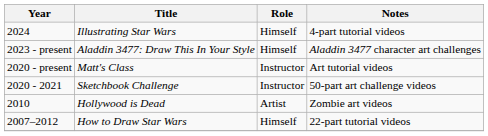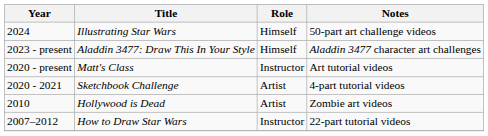 <table class="wikitable sortable">
 <tr>
 <th>Year</th>
 <th>Title</th>
 <th>Role</th>
 <th>Notes</th>
 </tr>
 <tr>
 <td>2024</td>
 <td><em>Illustrating Star Wars</em></td>
 <td>Himself</td>
-<td>4-part tutorial videos</td>
+<td>50-part art challenge videos</td>
 </tr>
 <tr>
 <td>2023 - present</td>
 <td><em>Aladdin 3477: Draw This In Your Style</em></td>
 <td>Himself</td>
 <td><em>Aladdin 3477</em> character art challenges</td>
 </tr>
 <tr>
 <td>2020 - present</td>
 <td><em>Matt's Class</em></td>
 <td>Instructor</td>
 <td>Art tutorial videos</td>
 </tr>
 <tr>
 <td>2020 - 2021</td>
 <td><em>Sketchbook Challenge</em></td>
-<td>Instructor</td>
-<td>50-part art challenge videos</td>
+<td>Artist</td>
+<td>4-part tutorial videos</td>
 </tr>
 <tr>
 <td>2010</td>
 <td><em>Hollywood is Dead</em></td>
 <td>Artist</td>
 <td>Zombie art videos</td>
 </tr>
 <tr>
 <td>2007–2012</td>
 <td><em>How to Draw Star Wars</em></td>
-<td>Himself</td>
+<td>Instructor</td>
 <td>22-part tutorial videos</td>
 </tr>
 <tr>
 </tr>
 </table>
